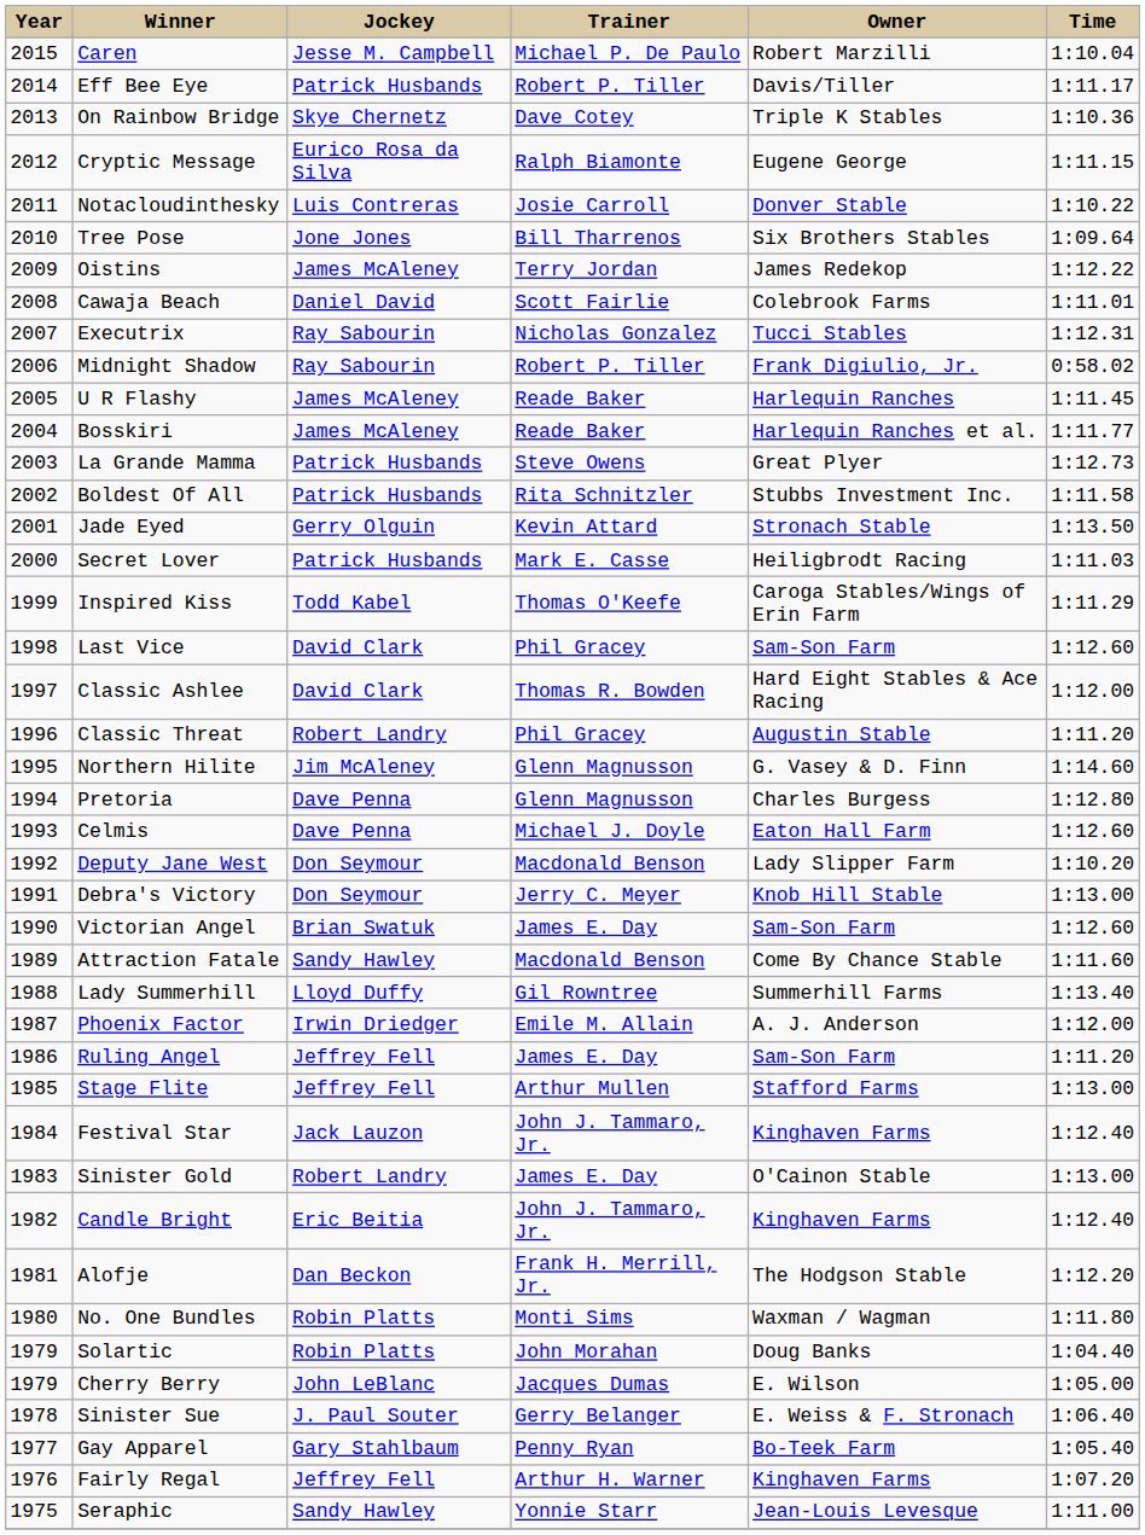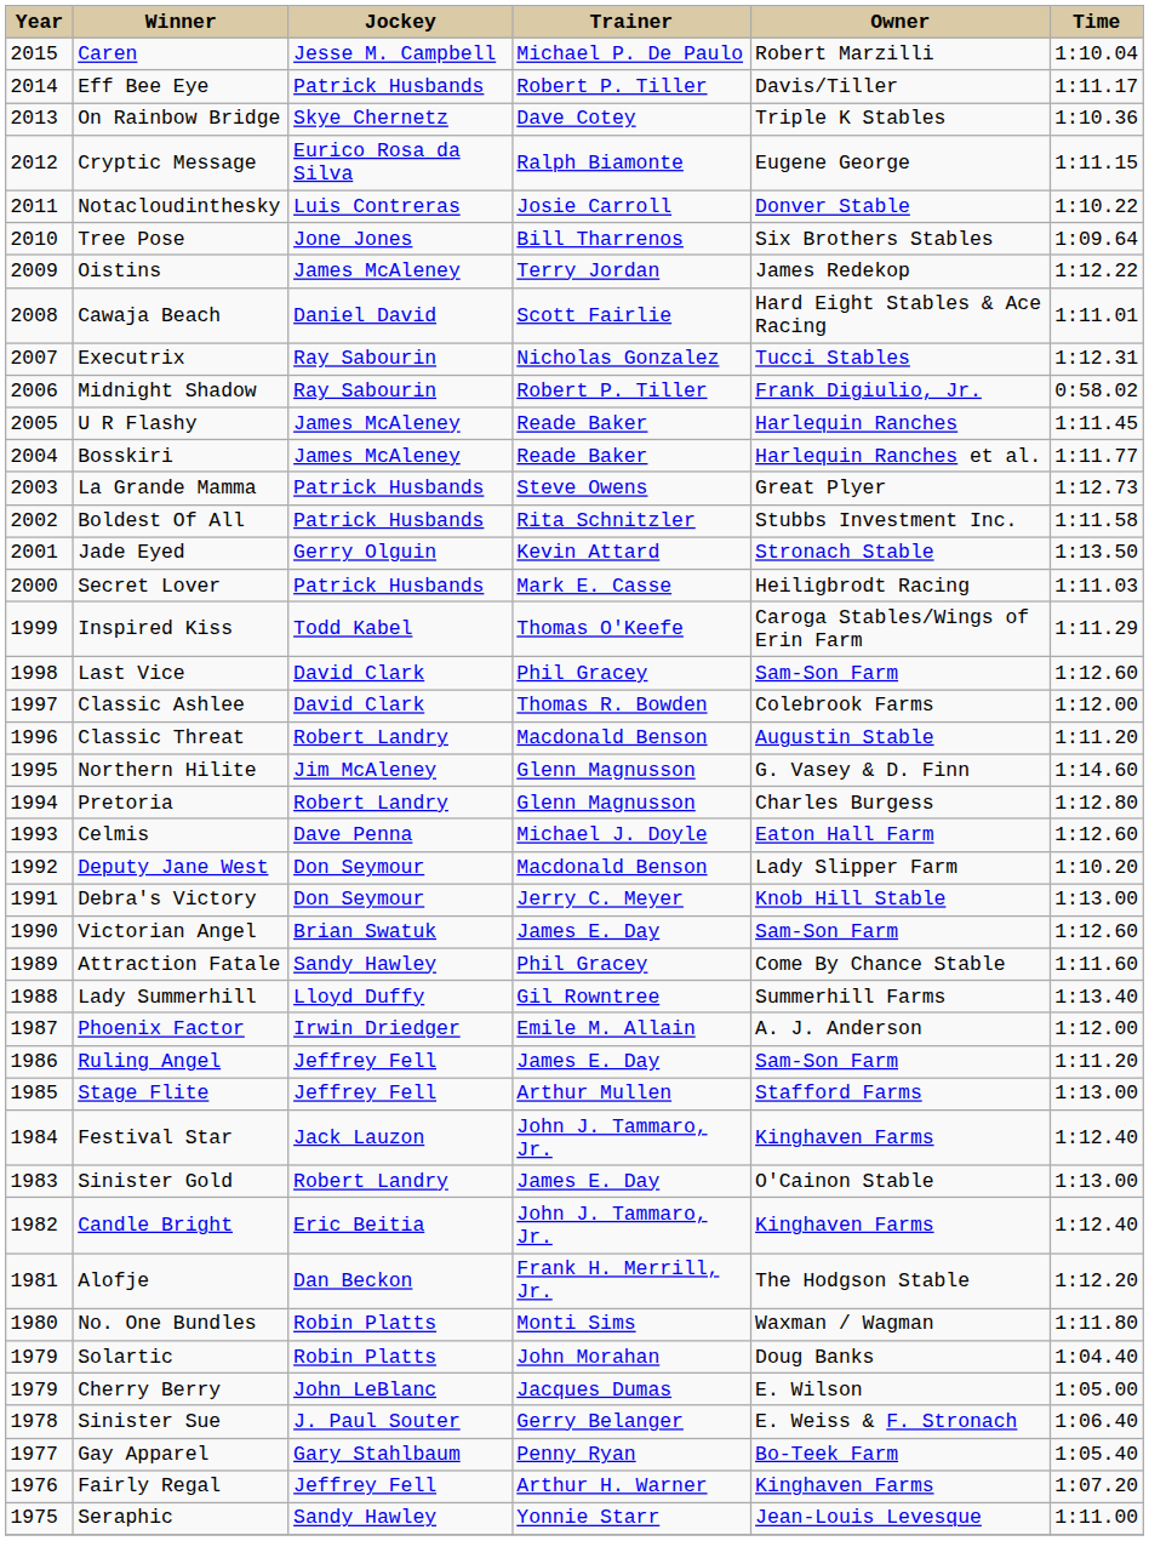 <table class="wikitable sortable">
 <tr>
 <th style="background-color:#DACAA5; width:38px">Year <br></th>
 <th style="background-color:#DACAA5; width:135px">Winner <br></th>
 <th style="background-color:#DACAA5; width:140px">Jockey <br></th>
 <th style="background-color:#DACAA5; width:150px">Trainer <br></th>
 <th style="background-color:#DACAA5; width:190px">Owner <br></th>
 <th style="background-color:#DACAA5">Time <br></th>
 </tr>
 <tr>
 <td>2015</td>
 <td><a href='#'>Caren</a></td>
 <td><a href='#'>Jesse M. Campbell</a></td>
 <td><a href='#'>Michael P. De Paulo</a></td>
 <td>Robert Marzilli</td>
 <td>1:10.04</td>
 </tr>
 <tr>
 <td>2014</td>
 <td>Eff Bee Eye</td>
 <td><a href='#'>Patrick Husbands</a></td>
 <td><a href='#'>Robert P. Tiller</a></td>
 <td>Davis/Tiller</td>
 <td>1:11.17</td>
 </tr>
 <tr>
 <td>2013</td>
 <td>On Rainbow Bridge</td>
 <td><a href='#'>Skye Chernetz</a></td>
 <td><a href='#'>Dave Cotey</a></td>
 <td>Triple K Stables</td>
 <td>1:10.36</td>
 </tr>
 <tr>
 <td>2012</td>
 <td>Cryptic Message</td>
 <td><a href='#'>Eurico Rosa da Silva</a></td>
 <td><a href='#'>Ralph Biamonte</a></td>
 <td>Eugene George</td>
 <td>1:11.15</td>
 </tr>
 <tr>
 <td>2011</td>
 <td>Notacloudinthesky</td>
 <td><a href='#'>Luis Contreras</a></td>
 <td><a href='#'>Josie Carroll</a></td>
 <td><a href='#'>Donver Stable</a></td>
 <td>1:10.22</td>
 </tr>
 <tr>
 <td>2010</td>
 <td>Tree Pose</td>
 <td><a href='#'>Jone Jones</a></td>
 <td><a href='#'>Bill Tharrenos</a></td>
 <td>Six Brothers Stables</td>
 <td>1:09.64</td>
 </tr>
 <tr>
 <td>2009</td>
 <td>Oistins</td>
 <td><a href='#'>James McAleney</a></td>
 <td><a href='#'>Terry Jordan</a></td>
 <td>James Redekop</td>
 <td>1:12.22</td>
 </tr>
 <tr>
 <td>2008</td>
 <td>Cawaja Beach</td>
 <td><a href='#'>Daniel David</a></td>
 <td><a href='#'>Scott Fairlie</a></td>
-<td>Colebrook Farms</td>
+<td>Hard Eight Stables & Ace Racing</td>
 <td>1:11.01</td>
 </tr>
 <tr>
 <td>2007</td>
 <td>Executrix</td>
 <td><a href='#'>Ray Sabourin</a></td>
 <td><a href='#'>Nicholas Gonzalez</a></td>
 <td><a href='#'>Tucci Stables</a></td>
 <td>1:12.31</td>
 </tr>
 <tr>
 <td>2006</td>
 <td>Midnight Shadow</td>
 <td><a href='#'>Ray Sabourin</a></td>
 <td><a href='#'>Robert P. Tiller</a></td>
 <td><a href='#'>Frank Digiulio, Jr.</a></td>
 <td>0:58.02</td>
 </tr>
 <tr>
 <td>2005</td>
 <td>U R Flashy</td>
 <td><a href='#'>James McAleney</a></td>
 <td><a href='#'>Reade Baker</a></td>
 <td><a href='#'>Harlequin Ranches</a></td>
 <td>1:11.45</td>
 </tr>
 <tr>
 <td>2004</td>
 <td>Bosskiri</td>
 <td><a href='#'>James McAleney</a></td>
 <td><a href='#'>Reade Baker</a></td>
 <td><a href='#'>Harlequin Ranches</a> et al.</td>
 <td>1:11.77</td>
 </tr>
 <tr>
 <td>2003</td>
 <td>La Grande Mamma</td>
 <td><a href='#'>Patrick Husbands</a></td>
 <td><a href='#'>Steve Owens</a></td>
 <td>Great Plyer</td>
 <td>1:12.73</td>
 </tr>
 <tr>
 <td>2002</td>
 <td>Boldest Of All</td>
 <td><a href='#'>Patrick Husbands</a></td>
 <td><a href='#'>Rita Schnitzler</a></td>
 <td>Stubbs Investment Inc.</td>
 <td>1:11.58</td>
 </tr>
 <tr>
 <td>2001</td>
 <td>Jade Eyed</td>
 <td><a href='#'>Gerry Olguin</a></td>
 <td><a href='#'>Kevin Attard</a></td>
 <td><a href='#'>Stronach Stable</a></td>
 <td>1:13.50</td>
 </tr>
 <tr>
 <td>2000</td>
 <td>Secret Lover</td>
 <td><a href='#'>Patrick Husbands</a></td>
 <td><a href='#'>Mark E. Casse</a></td>
 <td>Heiligbrodt Racing</td>
 <td>1:11.03</td>
 </tr>
 <tr>
 <td>1999</td>
 <td>Inspired Kiss</td>
 <td><a href='#'>Todd Kabel</a></td>
 <td><a href='#'>Thomas O'Keefe</a></td>
 <td>Caroga Stables/Wings of Erin Farm</td>
 <td>1:11.29</td>
 </tr>
 <tr>
 <td>1998</td>
 <td>Last Vice</td>
 <td><a href='#'>David Clark</a></td>
 <td><a href='#'>Phil Gracey</a></td>
 <td><a href='#'>Sam-Son Farm</a></td>
 <td>1:12.60</td>
 </tr>
 <tr>
 <td>1997</td>
 <td>Classic Ashlee</td>
 <td><a href='#'>David Clark</a></td>
 <td><a href='#'>Thomas R. Bowden</a></td>
-<td>Hard Eight Stables & Ace Racing</td>
+<td>Colebrook Farms</td>
 <td>1:12.00</td>
 </tr>
 <tr>
 <td>1996</td>
 <td>Classic Threat</td>
 <td><a href='#'>Robert Landry</a></td>
-<td><a href='#'>Phil Gracey</a></td>
+<td><a href='#'>Macdonald Benson</a></td>
 <td><a href='#'>Augustin Stable</a></td>
 <td>1:11.20</td>
 </tr>
 <tr>
 <td>1995</td>
 <td>Northern Hilite</td>
 <td><a href='#'>Jim McAleney</a></td>
 <td><a href='#'>Glenn Magnusson</a></td>
 <td>G. Vasey & D. Finn</td>
 <td>1:14.60</td>
 </tr>
 <tr>
 <td>1994</td>
 <td>Pretoria</td>
-<td><a href='#'>Dave Penna</a></td>
+<td><a href='#'>Robert Landry</a></td>
 <td><a href='#'>Glenn Magnusson</a></td>
 <td>Charles Burgess</td>
 <td>1:12.80</td>
 </tr>
 <tr>
 <td>1993</td>
 <td>Celmis</td>
 <td><a href='#'>Dave Penna</a></td>
 <td><a href='#'>Michael J. Doyle</a></td>
 <td><a href='#'>Eaton Hall Farm</a></td>
 <td>1:12.60</td>
 </tr>
 <tr>
 <td>1992</td>
 <td><a href='#'>Deputy Jane West</a></td>
 <td><a href='#'>Don Seymour</a></td>
 <td><a href='#'>Macdonald Benson</a></td>
 <td>Lady Slipper Farm</td>
 <td>1:10.20</td>
 </tr>
 <tr>
 <td>1991</td>
 <td>Debra's Victory</td>
 <td><a href='#'>Don Seymour</a></td>
 <td><a href='#'>Jerry C. Meyer</a></td>
 <td><a href='#'>Knob Hill Stable</a></td>
 <td>1:13.00</td>
 </tr>
 <tr>
 <td>1990</td>
 <td>Victorian Angel</td>
 <td><a href='#'>Brian Swatuk</a></td>
 <td><a href='#'>James E. Day</a></td>
 <td><a href='#'>Sam-Son Farm</a></td>
 <td>1:12.60</td>
 </tr>
 <tr>
 <td>1989</td>
 <td>Attraction Fatale</td>
 <td><a href='#'>Sandy Hawley</a></td>
-<td><a href='#'>Macdonald Benson</a></td>
+<td><a href='#'>Phil Gracey</a></td>
 <td>Come By Chance Stable</td>
 <td>1:11.60</td>
 </tr>
 <tr>
 <td>1988</td>
 <td>Lady Summerhill</td>
 <td><a href='#'>Lloyd Duffy</a></td>
 <td><a href='#'>Gil Rowntree</a></td>
 <td>Summerhill Farms</td>
 <td>1:13.40</td>
 </tr>
 <tr>
 <td>1987</td>
 <td><a href='#'>Phoenix Factor</a></td>
 <td><a href='#'>Irwin Driedger</a></td>
 <td><a href='#'>Emile M. Allain</a></td>
 <td>A. J. Anderson</td>
 <td>1:12.00</td>
 </tr>
 <tr>
 <td>1986</td>
 <td><a href='#'>Ruling Angel</a></td>
 <td><a href='#'>Jeffrey Fell</a></td>
 <td><a href='#'>James E. Day</a></td>
 <td><a href='#'>Sam-Son Farm</a></td>
 <td>1:11.20</td>
 </tr>
 <tr>
 <td>1985</td>
 <td><a href='#'>Stage Flite</a></td>
 <td><a href='#'>Jeffrey Fell</a></td>
 <td><a href='#'>Arthur Mullen</a></td>
 <td><a href='#'>Stafford Farms</a></td>
 <td>1:13.00</td>
 </tr>
 <tr>
 <td>1984</td>
 <td>Festival Star</td>
 <td><a href='#'>Jack Lauzon</a></td>
 <td><a href='#'>John J. Tammaro, Jr.</a></td>
 <td><a href='#'>Kinghaven Farms</a></td>
 <td>1:12.40</td>
 </tr>
 <tr>
 <td>1983</td>
 <td>Sinister Gold</td>
 <td><a href='#'>Robert Landry</a></td>
 <td><a href='#'>James E. Day</a></td>
 <td>O'Cainon Stable</td>
 <td>1:13.00</td>
 </tr>
 <tr>
 <td>1982</td>
 <td><a href='#'>Candle Bright</a></td>
 <td><a href='#'>Eric Beitia</a></td>
 <td><a href='#'>John J. Tammaro, Jr.</a></td>
 <td><a href='#'>Kinghaven Farms</a></td>
 <td>1:12.40</td>
 </tr>
 <tr>
 <td>1981</td>
 <td>Alofje</td>
 <td><a href='#'>Dan Beckon</a></td>
 <td><a href='#'>Frank H. Merrill, Jr.</a></td>
 <td>The Hodgson Stable</td>
 <td>1:12.20</td>
 </tr>
 <tr>
 <td>1980</td>
 <td>No. One Bundles</td>
 <td><a href='#'>Robin Platts</a></td>
 <td><a href='#'>Monti Sims</a></td>
 <td>Waxman / Wagman</td>
 <td>1:11.80</td>
 </tr>
 <tr>
 <td>1979</td>
 <td>Solartic</td>
 <td><a href='#'>Robin Platts</a></td>
 <td><a href='#'>John Morahan</a></td>
 <td>Doug Banks</td>
 <td>1:04.40</td>
 </tr>
 <tr>
 <td>1979</td>
 <td>Cherry Berry</td>
 <td><a href='#'>John LeBlanc</a></td>
 <td><a href='#'>Jacques Dumas</a></td>
 <td>E. Wilson</td>
 <td>1:05.00</td>
 </tr>
 <tr>
 <td>1978</td>
 <td>Sinister Sue</td>
 <td><a href='#'>J. Paul Souter</a></td>
 <td><a href='#'>Gerry Belanger</a></td>
 <td>E. Weiss & <a href='#'>F. Stronach</a></td>
 <td>1:06.40</td>
 </tr>
 <tr>
 <td>1977</td>
 <td>Gay Apparel</td>
 <td><a href='#'>Gary Stahlbaum</a></td>
 <td><a href='#'>Penny Ryan</a></td>
 <td><a href='#'>Bo-Teek Farm</a></td>
 <td>1:05.40</td>
 </tr>
 <tr>
 <td>1976</td>
 <td>Fairly Regal</td>
 <td><a href='#'>Jeffrey Fell</a></td>
 <td><a href='#'>Arthur H. Warner</a></td>
 <td><a href='#'>Kinghaven Farms</a></td>
 <td>1:07.20</td>
 </tr>
 <tr>
 <td>1975</td>
 <td>Seraphic</td>
 <td><a href='#'>Sandy Hawley</a></td>
 <td><a href='#'>Yonnie Starr</a></td>
 <td><a href='#'>Jean-Louis Levesque</a></td>
 <td>1:11.00</td>
 </tr>
 <tr>
 </tr>
 </table>
